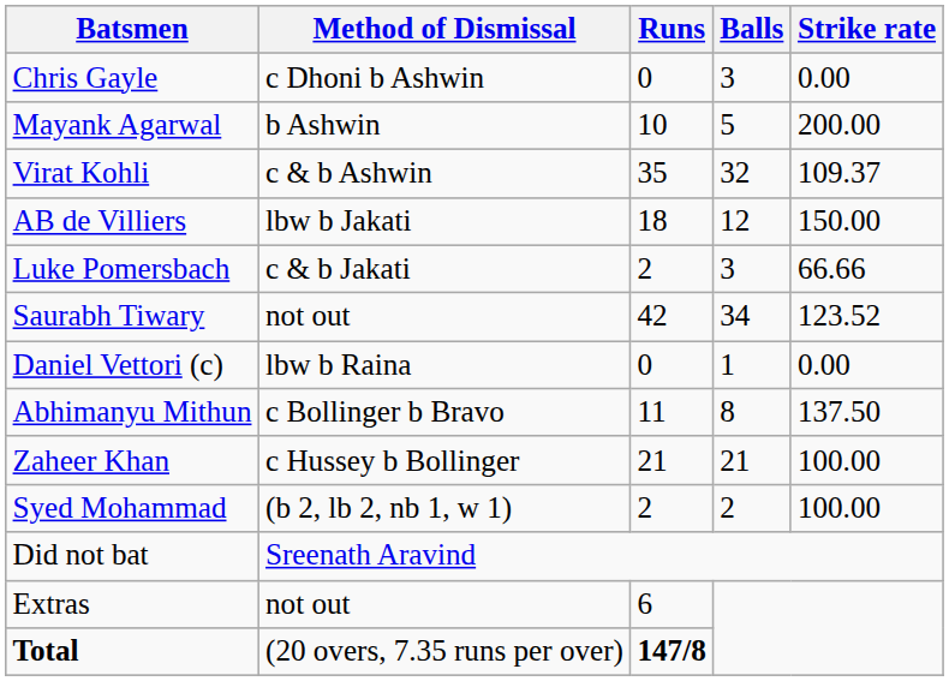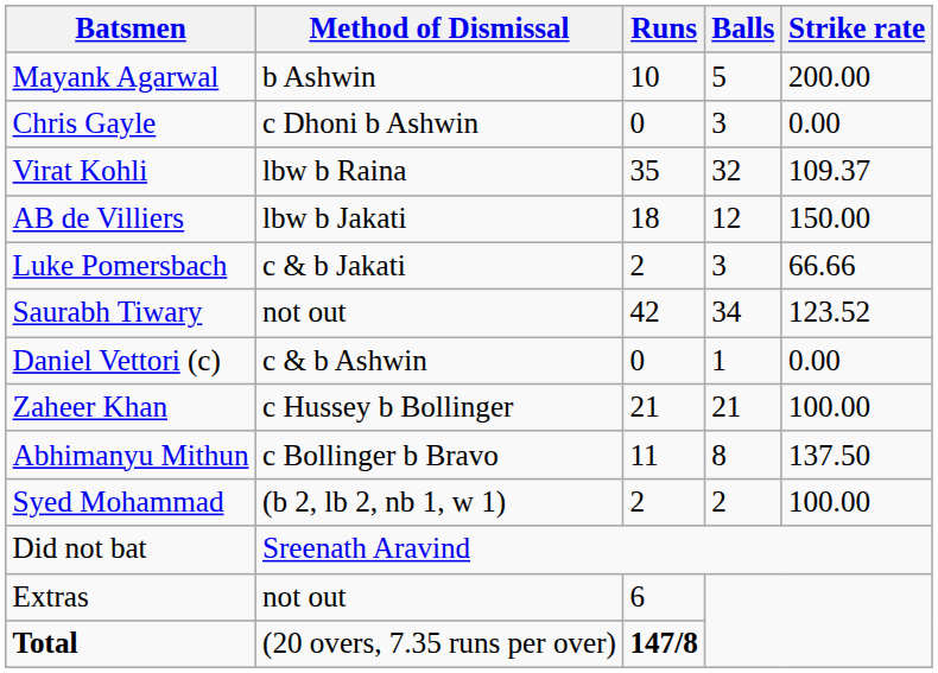 <table class="wikitable">
 <tr>
 <th><a href='#'>Batsmen</a></th>
 <th><a href='#'>Method of Dismissal</a></th>
 <th><a href='#'>Runs</a></th>
 <th><a href='#'>Balls</a></th>
 <th><a href='#'>Strike rate</a></th>
 </tr>
 <tr>
+<td><a href='#'>Mayank Agarwal</a></td>
+<td>b Ashwin</td>
+<td>10</td>
+<td>5</td>
+<td>200.00</td>
+</tr>
+<tr>
 <td><a href='#'>Chris Gayle</a></td>
 <td>c Dhoni b Ashwin</td>
 <td>0</td>
 <td>3</td>
 <td>0.00</td>
 </tr>
 <tr>
-<td><a href='#'>Mayank Agarwal</a></td>
-<td>b Ashwin</td>
-<td>10</td>
-<td>5</td>
-<td>200.00</td>
-</tr>
-<tr>
 <td><a href='#'>Virat Kohli</a></td>
-<td>c & b Ashwin</td>
+<td>lbw b Raina</td>
 <td>35</td>
 <td>32</td>
 <td>109.37</td>
 </tr>
 <tr>
 <td><a href='#'>AB de Villiers</a></td>
 <td>lbw b Jakati</td>
 <td>18</td>
 <td>12</td>
 <td>150.00</td>
 </tr>
 <tr>
 <td><a href='#'>Luke Pomersbach</a></td>
 <td>c & b Jakati</td>
 <td>2</td>
 <td>3</td>
 <td>66.66</td>
 </tr>
 <tr>
 <td><a href='#'>Saurabh Tiwary</a></td>
 <td>not out</td>
 <td>42</td>
 <td>34</td>
 <td>123.52</td>
 </tr>
 <tr>
 <td><a href='#'>Daniel Vettori</a> (c)</td>
-<td>lbw b Raina</td>
+<td>c & b Ashwin</td>
 <td>0</td>
 <td>1</td>
 <td>0.00</td>
+</tr>
+<tr>
+<td><a href='#'>Zaheer Khan</a></td>
+<td>c Hussey b Bollinger</td>
+<td>21</td>
+<td>21</td>
+<td>100.00</td>
 </tr>
 <tr>
 <td><a href='#'>Abhimanyu Mithun</a></td>
 <td>c Bollinger b Bravo</td>
 <td>11</td>
 <td>8</td>
 <td>137.50</td>
-</tr>
-<tr>
-<td><a href='#'>Zaheer Khan</a></td>
-<td>c Hussey b Bollinger</td>
-<td>21</td>
-<td>21</td>
-<td>100.00</td>
 </tr>
 <tr>
 <td><a href='#'>Syed Mohammad</a></td>
 <td>(b 2, lb 2, nb 1, w 1)</td>
 <td>2</td>
 <td>2</td>
 <td>100.00</td>
 </tr>
 <tr>
 <td>Did not bat</td>
 <td colspan="4"><a href='#'>Sreenath Aravind</a></td>
 </tr>
 <tr>
 <td>Extras</td>
 <td>not out</td>
 <td>6</td>
 <td colspan="2" rowspan="2"></td>
 </tr>
 <tr>
 <td><strong>Total</strong></td>
 <td>(20 overs, 7.35 runs per over)</td>
 <td><strong>147/8</strong></td>
 </tr>
 </table>
